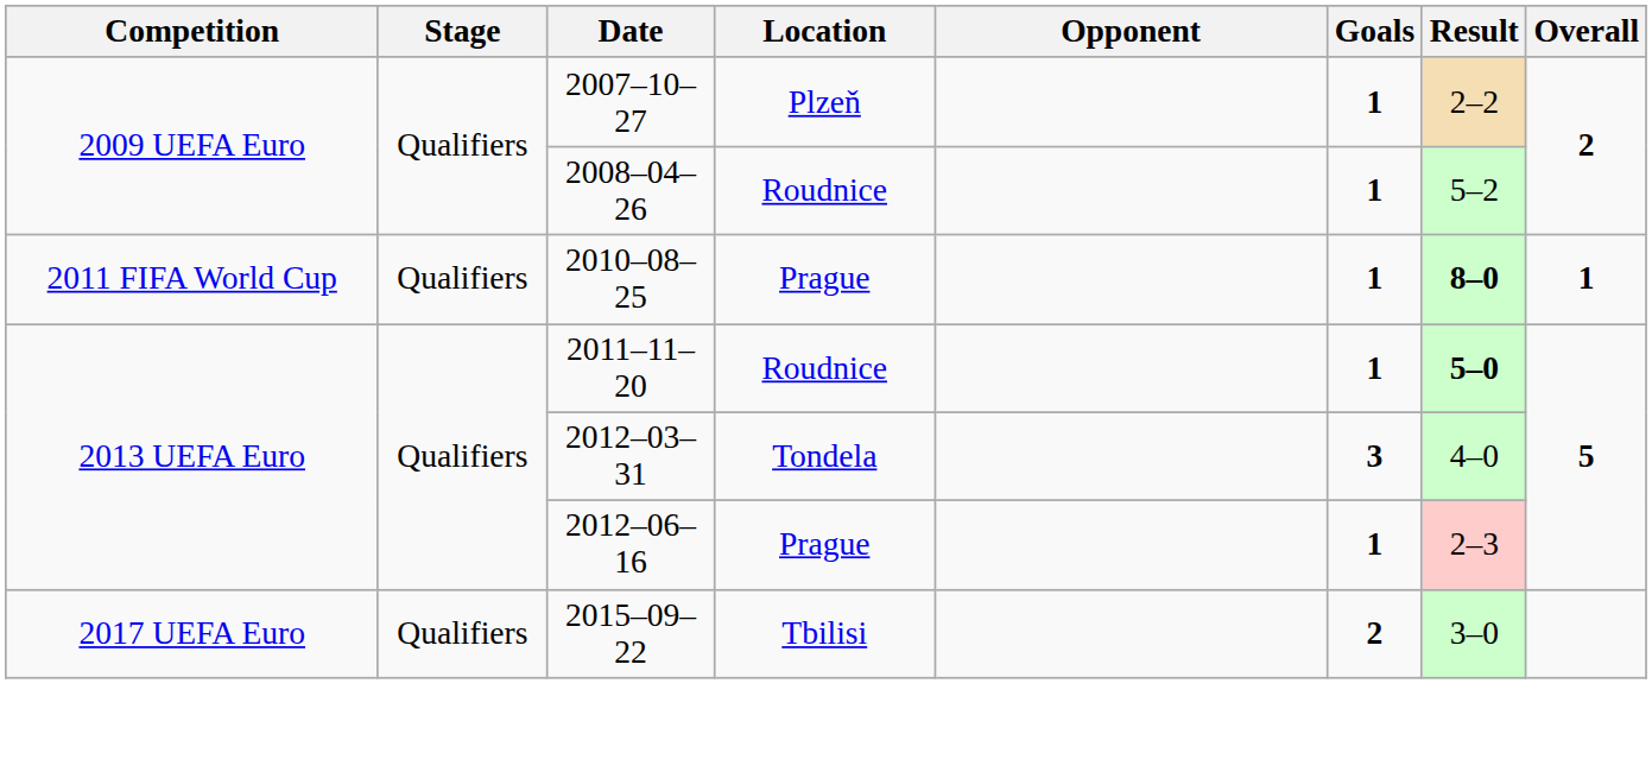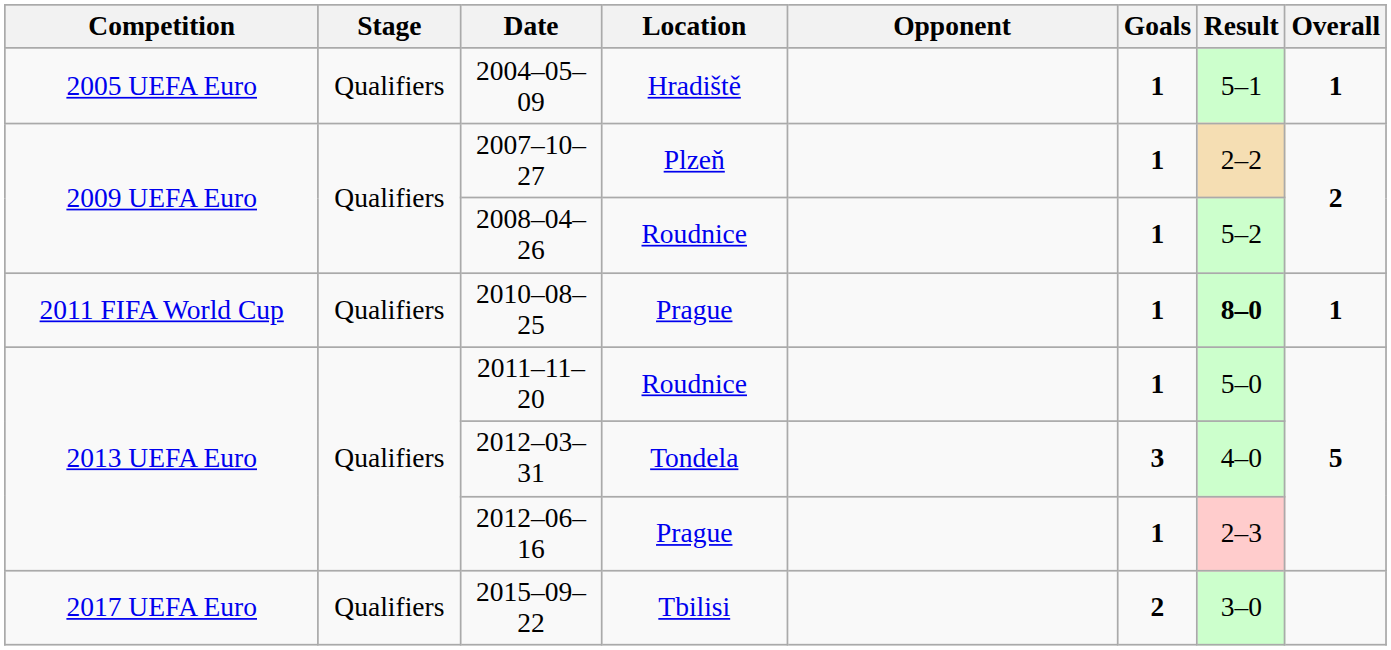 <table class="wikitable">
 <tr>
 <th width=175px>Competition</th>
 <th width=75px>Stage</th>
 <th width=75px>Date</th>
 <th width=100px>Location</th>
 <th width=185px>Opponent</th>
 <th width=25px>Goals</th>
 <th width=25>Result</th>
 <th width=25px>Overall</th>
+</tr>
+<tr align=center>
+<td><a href='#'>2005 UEFA Euro</a></td>
+<td>Qualifiers</td>
+<td>2004–05–09</td>
+<td><a href='#'>Hradiště</a></td>
+<td align=left></td>
+<td><strong>1</strong></td>
+<td bgcolor=#CCFFCC>5–1</td>
+<td><strong>1</strong></td>
 </tr>
 <tr align=center>
 <td rowspan=2><a href='#'>2009 UEFA Euro</a></td>
 <td rowspan=2>Qualifiers</td>
 <td>2007–10–27</td>
 <td><a href='#'>Plzeň</a></td>
 <td align=left></td>
 <td><strong>1</strong></td>
 <td bgcolor=#F5DEB3>2–2</td>
 <td rowspan=2><strong>2</strong></td>
 </tr>
 <tr align=center>
 <td>2008–04–26</td>
 <td><a href='#'>Roudnice</a></td>
 <td align=left></td>
 <td><strong>1</strong></td>
 <td bgcolor=#CCFFCC>5–2</td>
 </tr>
 <tr align=center>
 <td><a href='#'>2011 FIFA World Cup</a></td>
 <td>Qualifiers</td>
 <td>2010–08–25</td>
 <td><a href='#'>Prague</a></td>
 <td align=left></td>
 <td><strong>1</strong></td>
 <td bgcolor=#CCFFCC><strong>8–0</strong></td>
 <td><strong>1</strong></td>
 </tr>
 <tr align=center>
 <td rowspan=3><a href='#'>2013 UEFA Euro</a></td>
 <td rowspan=3>Qualifiers</td>
 <td>2011–11–20</td>
 <td><a href='#'>Roudnice</a></td>
 <td align=left></td>
 <td><strong>1</strong></td>
-<td bgcolor=#CCFFCC><strong>5–0</strong></td>
+<td bgcolor=#CCFFCC>5–0</td>
 <td rowspan=3><strong>5</strong></td>
 </tr>
 <tr align=center>
 <td>2012–03–31</td>
 <td><a href='#'>Tondela</a></td>
 <td align=left></td>
 <td><strong>3</strong></td>
 <td bgcolor=#CCFFCC>4–0</td>
 </tr>
 <tr align=center>
 <td>2012–06–16</td>
 <td><a href='#'>Prague</a></td>
 <td align=left></td>
 <td><strong>1</strong></td>
 <td bgcolor=#FFCCCC>2–3</td>
 </tr>
 <tr align=center>
 <td><a href='#'>2017 UEFA Euro</a></td>
 <td>Qualifiers</td>
 <td>2015–09–22</td>
 <td><a href='#'>Tbilisi</a></td>
 <td align=left></td>
 <td><strong>2</strong></td>
 <td bgcolor=#CCFFCC>3–0</td>
 </tr>
 </table>
